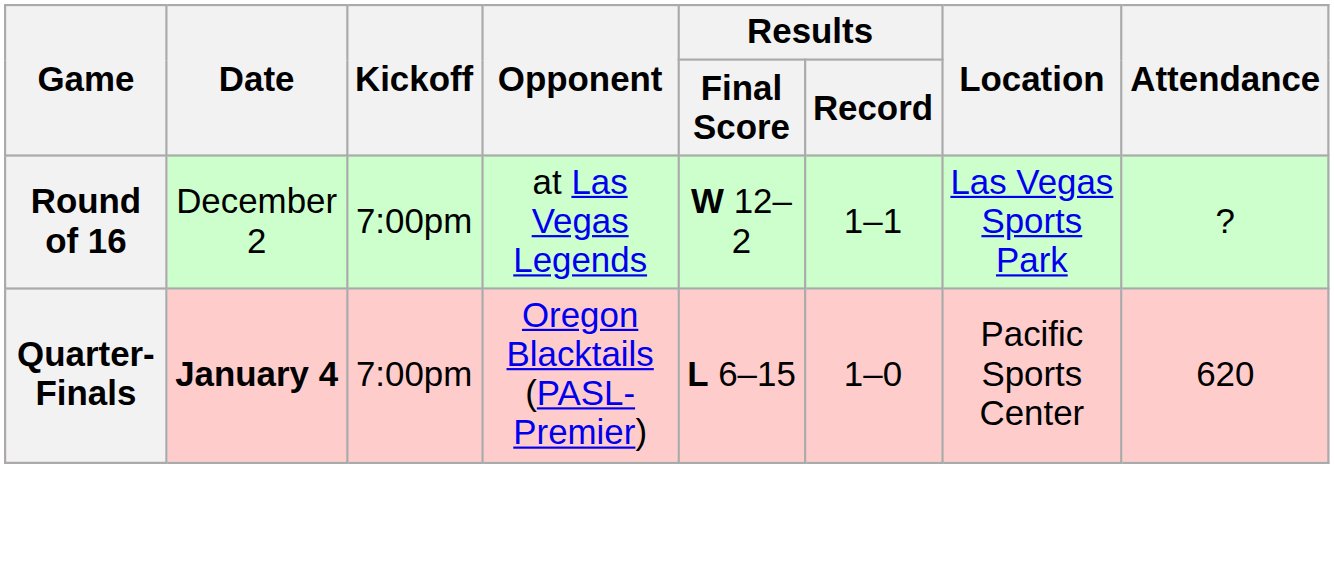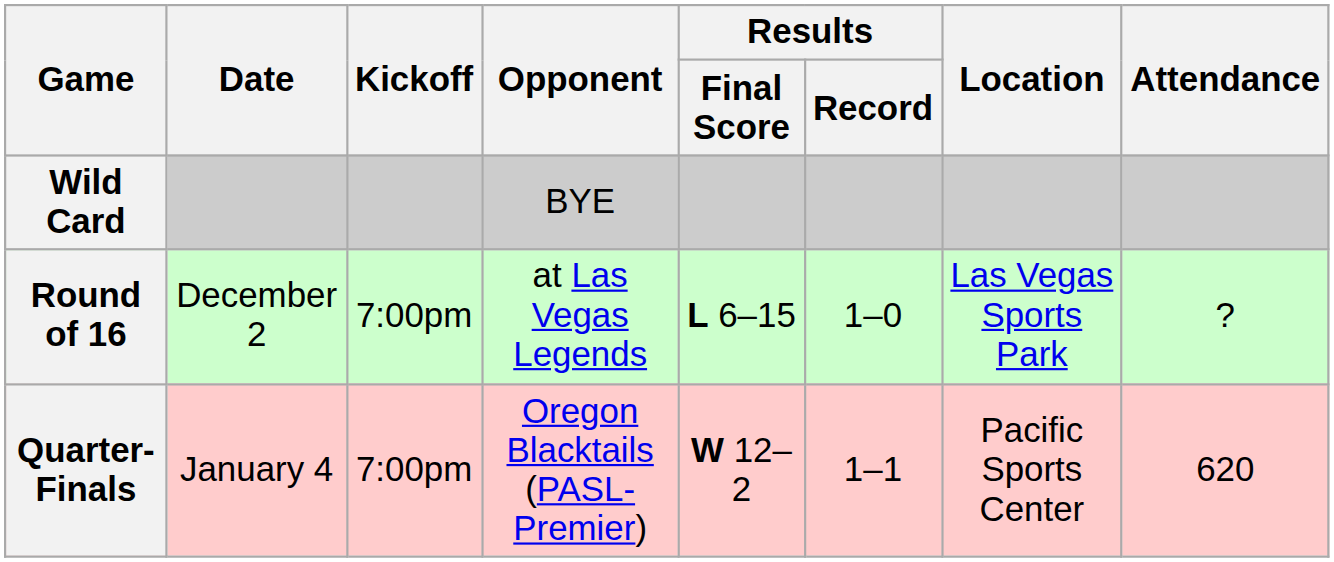 <table class="wikitable">
 <tr>
 <th rowspan="2" width="110">Game</th>
 <th rowspan="2" width="90">Date</th>
 <th rowspan="2" width="60">Kickoff</th>
 <th rowspan="2" width="170">Opponent</th>
 <th colspan="2" width="180">Results</th>
 <th rowspan="2" width="180">Location</th>
 <th rowspan="2" width="80">Attendance</th>
 </tr>
 <tr>
 <th width="120">Final Score</th>
 <th width="60">Record</th>
 </tr>
+<tr align="center" bgcolor="#CCCCCC">
+<th>Wild Card</th>
+<td></td>
+<td></td>
+<td>BYE</td>
+<td></td>
+<td></td>
+<td></td>
+<td></td>
+</tr>
 <tr align="center" bgcolor="#CCFFCC">
 <th>Round of 16</th>
 <td>December 2</td>
 <td>7:00pm</td>
 <td>at <a href='#'>Las Vegas Legends</a></td>
-<td><strong>W</strong> 12–2</td>
-<td>1–1</td>
+<td><strong>L</strong> 6–15</td>
+<td>1–0</td>
 <td><a href='#'>Las Vegas Sports Park</a></td>
 <td>?</td>
 </tr>
 <tr align="center" bgcolor="#FFCCCC">
 <th>Quarter-Finals</th>
-<td><strong>January 4</strong></td>
+<td>January 4</td>
 <td>7:00pm</td>
 <td><a href='#'>Oregon Blacktails</a><br>(<a href='#'>PASL-Premier</a>)</td>
-<td><strong>L</strong> 6–15</td>
-<td>1–0</td>
+<td><strong>W</strong> 12–2</td>
+<td>1–1</td>
 <td>Pacific Sports Center</td>
 <td>620</td>
 </tr>
 </table>
